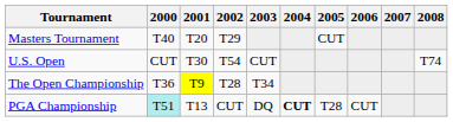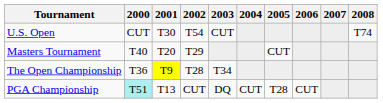 <table class="wikitable" style="font-size:95%;text-align:center;">
 <tr>
 <th>Tournament</th>
 <th>2000</th>
 <th>2001</th>
 <th>2002</th>
 <th>2003</th>
 <th>2004</th>
 <th>2005</th>
 <th>2006</th>
 <th>2007</th>
 <th>2008</th>
 </tr>
 <tr>
+<td align=left><a href='#'>U.S. Open</a></td>
+<td>CUT</td>
+<td>T30</td>
+<td>T54</td>
+<td>CUT</td>
+<td style="background:#eeeeee;"></td>
+<td style="background:#eeeeee;"></td>
+<td style="background:#eeeeee;"></td>
+<td style="background:#eeeeee;"></td>
+<td>T74</td>
+</tr>
+<tr>
 <td align=left><a href='#'>Masters Tournament</a></td>
 <td>T40</td>
 <td>T20</td>
 <td>T29</td>
 <td style="background:#eeeeee;"></td>
 <td style="background:#eeeeee;"></td>
 <td>CUT</td>
 <td style="background:#eeeeee;"></td>
 <td style="background:#eeeeee;"></td>
 <td style="background:#eeeeee;"></td>
-</tr>
-<tr>
-<td align=left><a href='#'>U.S. Open</a></td>
-<td>CUT</td>
-<td>T30</td>
-<td>T54</td>
-<td>CUT</td>
-<td style="background:#eeeeee;"></td>
-<td style="background:#eeeeee;"></td>
-<td style="background:#eeeeee;"></td>
-<td style="background:#eeeeee;"></td>
-<td>T74</td>
 </tr>
 <tr>
 <td align=left><a href='#'>The Open Championship</a></td>
 <td>T36</td>
 <td style="background:yellow;">T9</td>
 <td>T28</td>
 <td>T34</td>
 <td style="background:#eeeeee;"></td>
 <td style="background:#eeeeee;"></td>
 <td style="background:#eeeeee;"></td>
 <td style="background:#eeeeee;"></td>
 <td style="background:#eeeeee;"></td>
 </tr>
 <tr>
 <td align=left><a href='#'>PGA Championship</a></td>
 <td style="background: paleturquoise;">T51</td>
 <td>T13</td>
 <td>CUT</td>
 <td>DQ</td>
-<td><strong>CUT</strong></td>
+<td>CUT</td>
 <td>T28</td>
 <td>CUT</td>
 <td style="background:#eeeeee;"></td>
 <td style="background:#eeeeee;"></td>
 </tr>
 </table>
